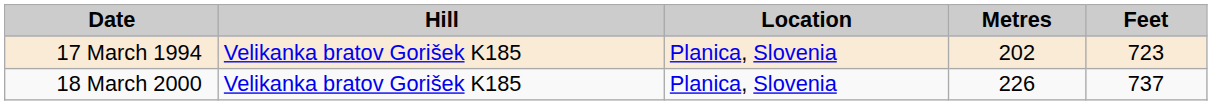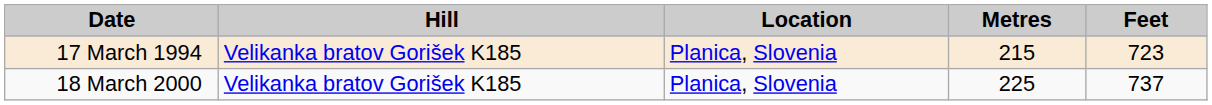 <table class="wikitable sortable" style="text-align:left; line-height:16px; width:70%;">
 <tr>
 <th style="background-color: #ccc;" width="85">Date</th>
 <th style="background-color: #ccc;" width="185">Hill</th>
 <th style="background-color: #ccc;" width="115">Location</th>
 <th style="background-color: #ccc;" width="45">Metres</th>
 <th style="background-color: #ccc;" width="45">Feet</th>
 </tr>
 <tr bgcolor=#FAEBD7>
 <td align=right>17 March 1994  </td>
 <td><a href='#'>Velikanka bratov Gorišek</a> K185</td>
 <td><a href='#'>Planica</a>, <a href='#'>Slovenia</a></td>
-<td align=center>202</td>
+<td align=center>215</td>
 <td align=center>723</td>
 </tr>
 <tr>
 <td align=right>18 March 2000  </td>
 <td><a href='#'>Velikanka bratov Gorišek</a> K185</td>
 <td><a href='#'>Planica</a>, <a href='#'>Slovenia</a></td>
-<td align=center>226</td>
+<td align=center>225</td>
 <td align=center>737</td>
 </tr>
 </table>
